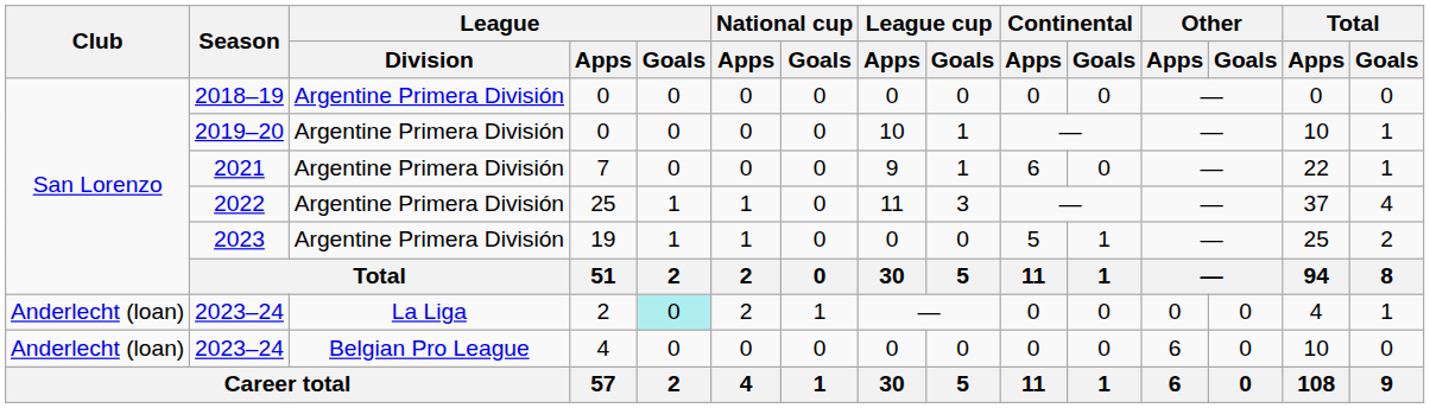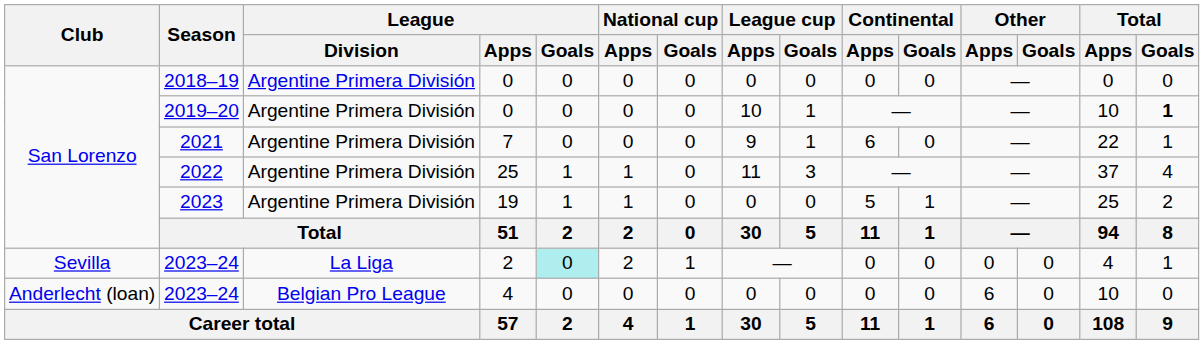 <table class="wikitable" style="text-align:center">
 <tr>
 <th rowspan="2">Club</th>
 <th rowspan="2">Season</th>
 <th colspan="3">League</th>
 <th colspan="2">National cup</th>
 <th colspan="2">League cup</th>
 <th colspan="2">Continental</th>
 <th colspan="2">Other</th>
 <th colspan="2">Total</th>
 </tr>
 <tr>
 <th>Division</th>
 <th>Apps</th>
 <th>Goals</th>
 <th>Apps</th>
 <th>Goals</th>
 <th>Apps</th>
 <th>Goals</th>
 <th>Apps</th>
 <th>Goals</th>
 <th>Apps</th>
 <th>Goals</th>
 <th>Apps</th>
 <th>Goals</th>
 </tr>
 <tr>
 <td rowspan="6"><a href='#'>San Lorenzo</a></td>
 <td><a href='#'>2018–19</a></td>
 <td><a href='#'>Argentine Primera División</a></td>
 <td>0</td>
 <td>0</td>
 <td>0</td>
 <td>0</td>
 <td>0</td>
 <td>0</td>
 <td>0</td>
 <td>0</td>
 <td colspan="2">—</td>
 <td>0</td>
 <td>0</td>
 </tr>
 <tr>
 <td><a href='#'>2019–20</a></td>
 <td>Argentine Primera División</td>
 <td>0</td>
 <td>0</td>
 <td>0</td>
 <td>0</td>
 <td>10</td>
 <td>1</td>
 <td colspan="2">—</td>
 <td colspan="2">—</td>
 <td>10</td>
-<td>1</td>
+<td><strong>1</strong></td>
 </tr>
 <tr>
 <td><a href='#'>2021</a></td>
 <td>Argentine Primera División</td>
 <td>7</td>
 <td>0</td>
 <td>0</td>
 <td>0</td>
 <td>9</td>
 <td>1</td>
 <td>6</td>
 <td>0</td>
 <td colspan="2">—</td>
 <td>22</td>
 <td>1</td>
 </tr>
 <tr>
 <td><a href='#'>2022</a></td>
 <td>Argentine Primera División</td>
 <td>25</td>
 <td>1</td>
 <td>1</td>
 <td>0</td>
 <td>11</td>
 <td>3</td>
 <td colspan="2">—</td>
 <td colspan="2">—</td>
 <td>37</td>
 <td>4</td>
 </tr>
 <tr>
 <td><a href='#'>2023</a></td>
 <td>Argentine Primera División</td>
 <td>19</td>
 <td>1</td>
 <td>1</td>
 <td>0</td>
 <td>0</td>
 <td>0</td>
 <td>5</td>
 <td>1</td>
 <td colspan="2">—</td>
 <td>25</td>
 <td>2</td>
 </tr>
 <tr>
 <th colspan="2">Total</th>
 <th>51</th>
 <th>2</th>
 <th>2</th>
 <th>0</th>
 <th>30</th>
 <th>5</th>
 <th>11</th>
 <th>1</th>
 <th colspan="2">—</th>
 <th>94</th>
 <th>8</th>
 </tr>
 <tr>
-<td><a href='#'>Anderlecht</a> (loan)</td>
+<td><a href='#'>Sevilla</a></td>
 <td><a href='#'>2023–24</a></td>
 <td><a href='#'>La Liga</a></td>
 <td>2</td>
 <td style="background: paleturquoise;">0</td>
 <td>2</td>
 <td>1</td>
 <td colspan="2">—</td>
 <td>0</td>
 <td>0</td>
 <td>0</td>
 <td>0</td>
 <td>4</td>
 <td>1</td>
 </tr>
 <tr>
 <td><a href='#'>Anderlecht</a> (loan)</td>
 <td><a href='#'>2023–24</a></td>
 <td><a href='#'>Belgian Pro League</a></td>
 <td>4</td>
 <td>0</td>
 <td>0</td>
 <td>0</td>
 <td>0</td>
 <td>0</td>
 <td>0</td>
 <td>0</td>
 <td>6</td>
 <td>0</td>
 <td>10</td>
 <td>0</td>
 </tr>
 <tr>
 <th colspan="3">Career total</th>
 <th>57</th>
 <th>2</th>
 <th>4</th>
 <th>1</th>
 <th>30</th>
 <th>5</th>
 <th>11</th>
 <th>1</th>
 <th>6</th>
 <th>0</th>
 <th>108</th>
 <th>9</th>
 </tr>
 </table>
